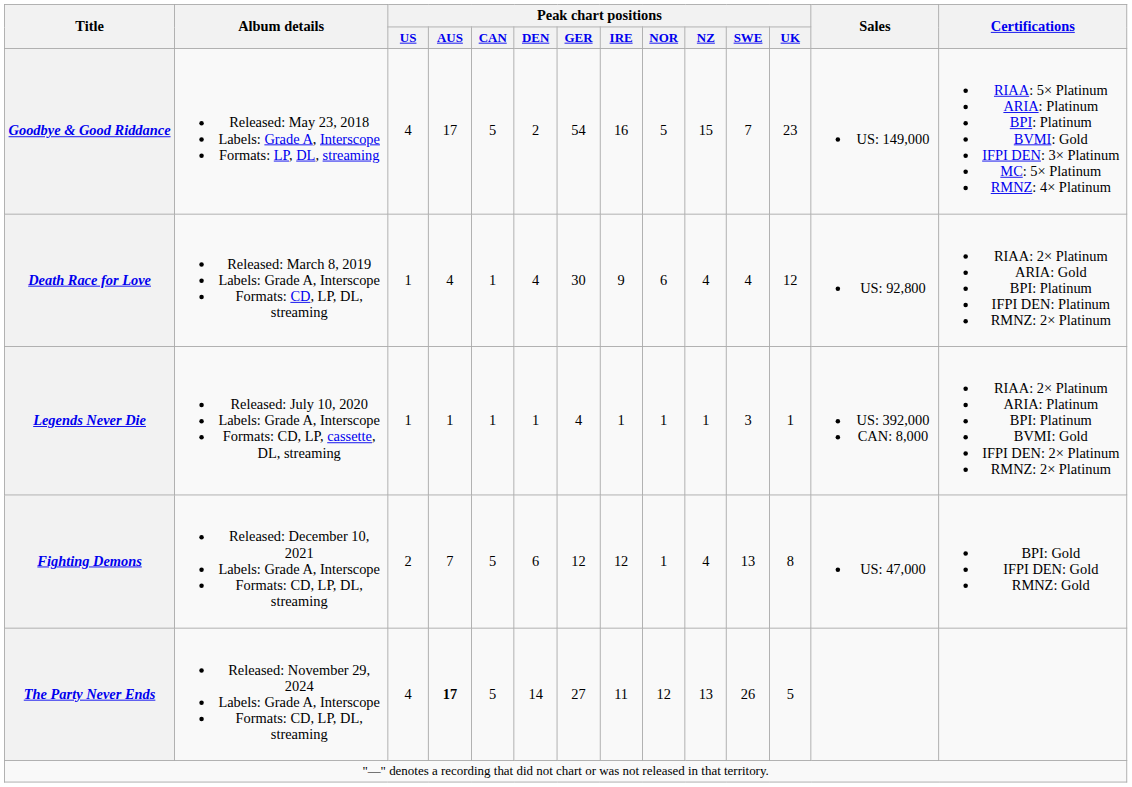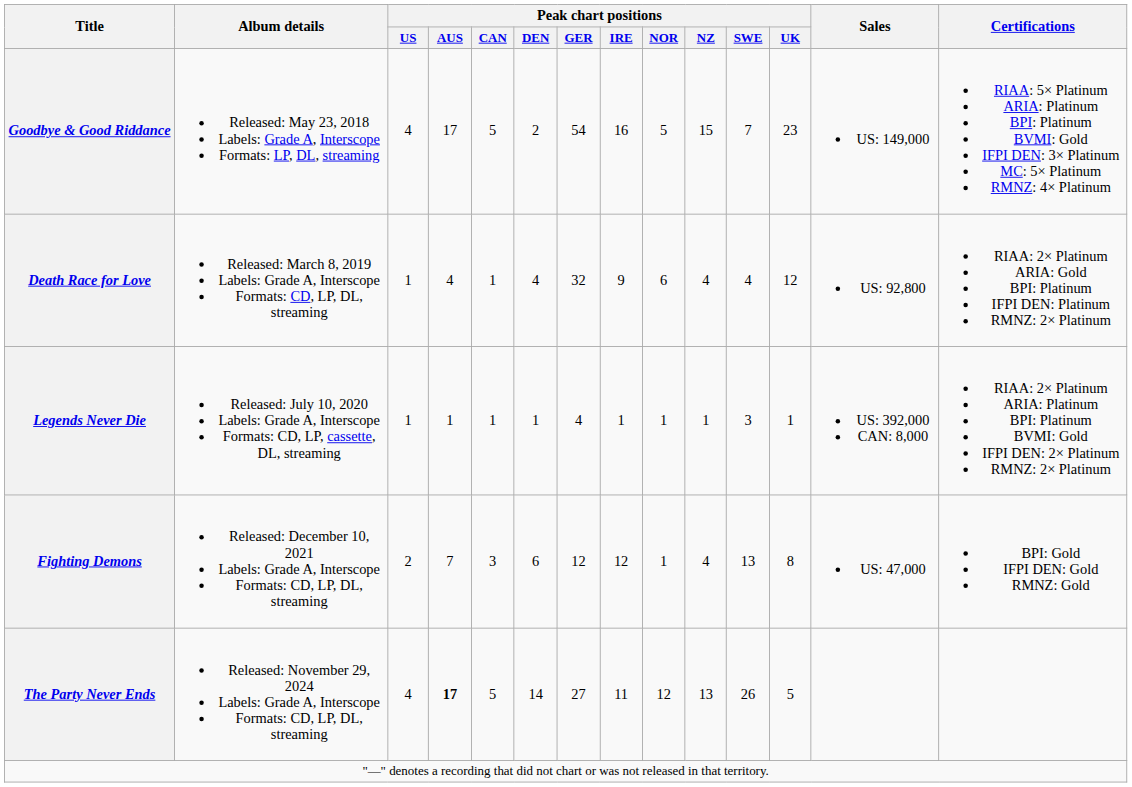 <table class="wikitable plainrowheaders" style="text-align: center;">
 <tr>
 <th scope="col" rowspan="2" style="width:13em;">Title</th>
 <th scope="col" rowspan="2" style="width:16em;">Album details</th>
 <th scope="col" colspan="10">Peak chart positions</th>
 <th scope="col" rowspan="2" style="width:9em;">Sales</th>
 <th scope="col" rowspan="2" style="width:14em;"><a href='#'>Certifications</a></th>
 </tr>
 <tr>
 <th scope="col" style="width:3em;font-size:90%;"><a href='#'>US</a><br></th>
 <th scope="col" style="width:3em;font-size:90%;"><a href='#'>AUS</a><br></th>
 <th scope="col" style="width:3em;font-size:90%;"><a href='#'>CAN</a><br></th>
 <th scope="col" style="width:3em;font-size:90%;"><a href='#'>DEN</a><br></th>
 <th scope="col" style="width:3em;font-size:90%;"><a href='#'>GER</a><br></th>
 <th scope="col" style="width:3em;font-size:90%;"><a href='#'>IRE</a><br></th>
 <th scope="col" style="width:3em;font-size:90%;"><a href='#'>NOR</a><br></th>
 <th scope="col" style="width:3em;font-size:90%;"><a href='#'>NZ</a><br></th>
 <th scope="col" style="width:3em;font-size:90%;"><a href='#'>SWE</a><br></th>
 <th scope="col" style="width:3em;font-size:90%;"><a href='#'>UK</a><br></th>
 </tr>
 <tr>
 <th scope="row"><em><a href='#'>Goodbye & Good Riddance</a></em></th>
 <td><br><ul><li>Released: May 23, 2018</li><li>Labels: <a href='#'>Grade A</a>, <a href='#'>Interscope</a></li><li>Formats: <a href='#'>LP</a>, <a href='#'>DL</a>, <a href='#'>streaming</a></li></ul></td>
 <td>4</td>
 <td>17</td>
 <td>5</td>
 <td>2</td>
 <td>54</td>
 <td>16</td>
 <td>5</td>
 <td>15</td>
 <td>7</td>
 <td>23</td>
 <td><br><ul><li>US: 149,000</li></ul></td>
 <td><br><ul><li><a href='#'>RIAA</a>: 5× Platinum</li><li><a href='#'>ARIA</a>: Platinum</li><li><a href='#'>BPI</a>: Platinum</li><li><a href='#'>BVMI</a>: Gold</li><li><a href='#'>IFPI DEN</a>: 3× Platinum</li><li><a href='#'>MC</a>: 5× Platinum</li><li><a href='#'>RMNZ</a>: 4× Platinum</li></ul></td>
 </tr>
 <tr>
 <th scope="row"><em><a href='#'>Death Race for Love</a></em></th>
 <td><br><ul><li>Released: March 8, 2019</li><li>Labels: Grade A, Interscope</li><li>Formats: <a href='#'>CD</a>, LP, DL, streaming</li></ul></td>
 <td>1</td>
 <td>4</td>
 <td>1</td>
 <td>4</td>
-<td>30</td>
+<td>32</td>
 <td>9</td>
 <td>6</td>
 <td>4</td>
 <td>4</td>
 <td>12</td>
 <td><br><ul><li>US: 92,800</li></ul></td>
 <td><br><ul><li>RIAA: 2× Platinum</li><li>ARIA: Gold</li><li>BPI: Platinum</li><li>IFPI DEN: Platinum</li><li>RMNZ: 2× Platinum</li></ul></td>
 </tr>
 <tr>
 <th scope="row"><em><a href='#'>Legends Never Die</a></em></th>
 <td><br><ul><li>Released: July 10, 2020</li><li>Labels: Grade A, Interscope</li><li>Formats: CD, LP, <a href='#'>cassette</a>, DL, streaming</li></ul></td>
 <td>1</td>
 <td>1</td>
 <td>1</td>
 <td>1</td>
 <td>4</td>
 <td>1</td>
 <td>1</td>
 <td>1</td>
 <td>3</td>
 <td>1</td>
 <td><br><ul><li>US: 392,000</li><li>CAN: 8,000</li></ul></td>
 <td><br><ul><li>RIAA: 2× Platinum</li><li>ARIA: Platinum</li><li>BPI: Platinum</li><li>BVMI: Gold</li><li>IFPI DEN: 2× Platinum</li><li>RMNZ: 2× Platinum</li></ul></td>
 </tr>
 <tr>
 <th scope="row"><em><a href='#'>Fighting Demons</a></em></th>
 <td><br><ul><li>Released: December 10, 2021</li><li>Labels: Grade A, Interscope</li><li>Formats: CD, LP, DL, streaming</li></ul></td>
 <td>2</td>
 <td>7</td>
-<td>5</td>
+<td>3</td>
 <td>6</td>
 <td>12</td>
 <td>12</td>
 <td>1</td>
 <td>4</td>
 <td>13</td>
 <td>8</td>
 <td><br><ul><li>US: 47,000</li></ul></td>
 <td><br><ul><li>BPI: Gold</li><li>IFPI DEN: Gold</li><li>RMNZ: Gold</li></ul></td>
 </tr>
 <tr>
 <th scope="row"><em><a href='#'>The Party Never Ends</a></em></th>
 <td><br><ul><li>Released: November 29, 2024</li><li>Labels: Grade A, Interscope</li><li>Formats: CD, LP, DL, streaming</li></ul></td>
 <td>4</td>
 <td><strong>17<br></strong></td>
 <td>5</td>
 <td>14<br></td>
 <td>27</td>
 <td>11<br></td>
 <td>12<br></td>
 <td>13<br></td>
 <td>26<br></td>
 <td>5</td>
 <td></td>
 </tr>
 <tr>
 <td colspan="14" style="font-size:90%">"—" denotes a recording that did not chart or was not released in that territory.</td>
 </tr>
 </table>
